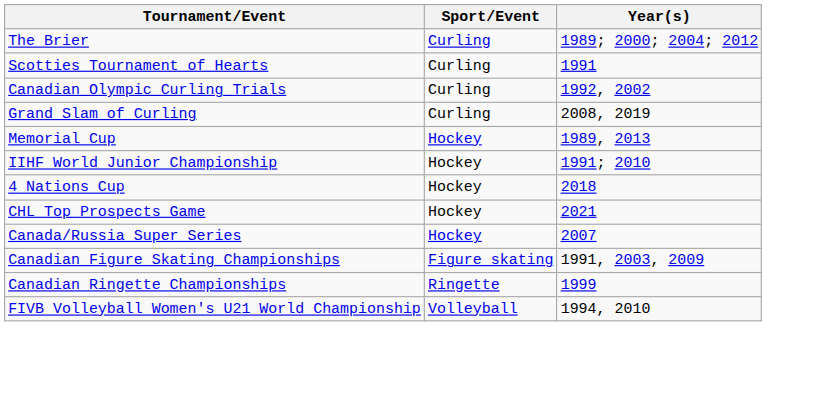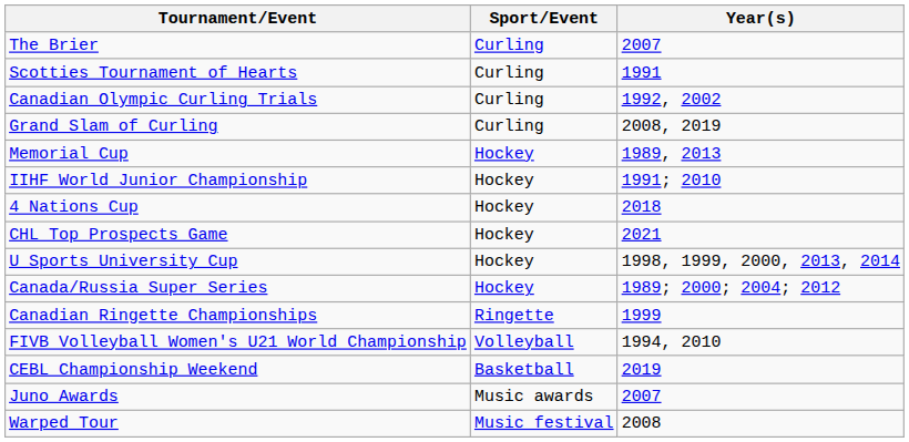 <table class="wikitable">
 <tr>
 <th bgcolor="#DDDDFF">Tournament/Event</th>
 <th bgcolor="#DDDDFF">Sport/Event</th>
 <th bgcolor="#DDDDFF">Year(s)</th>
 </tr>
 <tr>
 <td><a href='#'>The Brier</a></td>
 <td><a href='#'>Curling</a></td>
-<td><a href='#'>1989</a>; <a href='#'>2000</a>; <a href='#'>2004</a>; <a href='#'>2012</a></td>
+<td><a href='#'>2007</a></td>
 </tr>
 <tr>
 <td><a href='#'>Scotties Tournament of Hearts</a></td>
 <td>Curling</td>
 <td><a href='#'>1991</a></td>
 </tr>
 <tr>
 <td><a href='#'>Canadian Olympic Curling Trials</a></td>
 <td>Curling</td>
 <td><a href='#'>1992</a>, <a href='#'>2002</a></td>
 </tr>
 <tr>
 <td><a href='#'>Grand Slam of Curling</a></td>
 <td>Curling</td>
 <td>2008, 2019</td>
 </tr>
 <tr>
 <td><a href='#'>Memorial Cup</a></td>
 <td><a href='#'>Hockey</a></td>
 <td><a href='#'>1989</a>, <a href='#'>2013</a></td>
 </tr>
 <tr>
 <td><a href='#'>IIHF World Junior Championship</a></td>
 <td>Hockey</td>
 <td><a href='#'>1991</a>; <a href='#'>2010</a></td>
 </tr>
 <tr>
 <td><a href='#'>4 Nations Cup</a></td>
 <td>Hockey</td>
 <td><a href='#'>2018</a></td>
 </tr>
 <tr>
 <td><a href='#'>CHL Top Prospects Game</a></td>
 <td>Hockey</td>
 <td><a href='#'>2021</a></td>
 </tr>
 <tr>
+<td><a href='#'>U Sports University Cup</a></td>
+<td>Hockey</td>
+<td>1998, 1999, 2000, <a href='#'>2013</a>, <a href='#'>2014</a></td>
+</tr>
+<tr>
 <td><a href='#'>Canada/Russia Super Series</a></td>
 <td><a href='#'>Hockey</a></td>
-<td><a href='#'>2007</a></td>
-</tr>
-<tr>
-<td><a href='#'>Canadian Figure Skating Championships</a></td>
-<td><a href='#'>Figure skating</a></td>
-<td>1991, <a href='#'>2003</a>, <a href='#'>2009</a></td>
+<td><a href='#'>1989</a>; <a href='#'>2000</a>; <a href='#'>2004</a>; <a href='#'>2012</a></td>
 </tr>
 <tr>
 <td><a href='#'>Canadian Ringette Championships</a></td>
 <td><a href='#'>Ringette</a></td>
 <td><a href='#'>1999</a></td>
 </tr>
 <tr>
 <td><a href='#'>FIVB Volleyball Women's U21 World Championship</a></td>
 <td><a href='#'>Volleyball</a></td>
 <td>1994, 2010</td>
 </tr>
+<tr>
+<td><a href='#'>CEBL Championship Weekend</a></td>
+<td><a href='#'>Basketball</a></td>
+<td><a href='#'>2019</a></td>
+</tr>
+<tr>
+<td><a href='#'>Juno Awards</a></td>
+<td>Music awards</td>
+<td><a href='#'>2007</a></td>
+</tr>
+<tr>
+<td><a href='#'>Warped Tour</a></td>
+<td><a href='#'>Music festival</a></td>
+<td>2008</td>
+</tr>
 </table>
